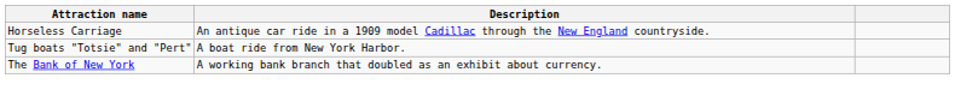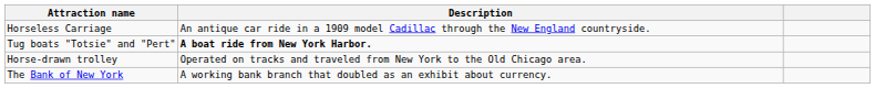 <table class="wikitable">
 <tr>
 <th width=20%>Attraction name</th>
 <th width=70%>Description</th>
 <th width=10%></th>
 </tr>
 <tr>
 <td>Horseless Carriage</td>
 <td>An antique car ride in a 1909 model <a href='#'>Cadillac</a> through the <a href='#'>New England</a> countryside.</td>
 <td></td>
 </tr>
 <tr>
 <td>Tug boats "Totsie" and "Pert"</td>
-<td>A boat ride from New York Harbor.</td>
+<td><strong>A boat ride from New York Harbor.</strong></td>
+<td></td>
+</tr>
+<tr>
+<td>Horse-drawn trolley</td>
+<td>Operated on tracks and traveled from New York to the Old Chicago area.</td>
 <td></td>
 </tr>
 <tr>
 <td>The <a href='#'>Bank of New York</a></td>
 <td>A working bank branch that doubled as an exhibit about currency.</td>
 <td></td>
 </tr>
 </table>
